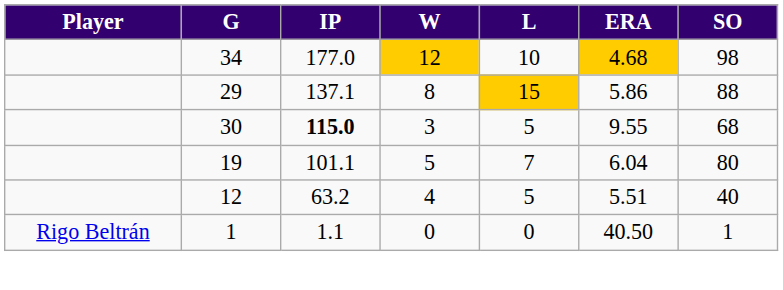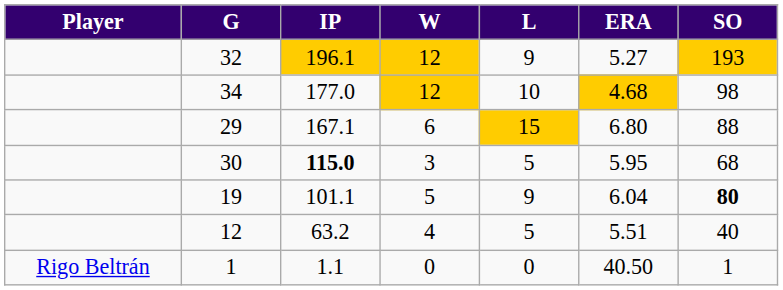 <table class="wikitable sortable">
 <tr>
 <th style="background:#33006F;color:#FFFFFF; width:16%;">Player</th>
 <th style="background:#33006F;color:#FFFFFF; width:9%;">G</th>
 <th style="background:#33006F;color:#FFFFFF; width:9%;">IP</th>
 <th style="background:#33006F;color:#FFFFFF; width:9%;">W</th>
 <th style="background:#33006F;color:#FFFFFF; width:9%;">L</th>
 <th style="background:#33006F;color:#FFFFFF; width:9%;">ERA</th>
 <th style="background:#33006F;color:#FFFFFF; width:9%;">SO</th>
+</tr>
+<tr style="text-align:center;">
+<td></td>
+<td>32</td>
+<td bgcolor="#FFCC00">196.1</td>
+<td bgcolor="#FFCC00">12</td>
+<td>9</td>
+<td>5.27</td>
+<td bgcolor="#FFCC00">193</td>
 </tr>
 <tr style="text-align:center;">
 <td></td>
 <td>34</td>
 <td>177.0</td>
 <td bgcolor="#FFCC00">12</td>
 <td>10</td>
 <td bgcolor="#FFCC00">4.68</td>
 <td>98</td>
 </tr>
 <tr style="text-align:center;">
 <td></td>
 <td>29</td>
-<td>137.1</td>
-<td>8</td>
+<td>167.1</td>
+<td>6</td>
 <td bgcolor="#FFCC00">15</td>
-<td>5.86</td>
+<td>6.80</td>
 <td>88</td>
 </tr>
 <tr style="text-align:center;">
 <td></td>
 <td>30</td>
 <td><strong>115.0</strong></td>
 <td>3</td>
 <td>5</td>
-<td>9.55</td>
+<td>5.95</td>
 <td>68</td>
 </tr>
 <tr style="text-align:center;">
 <td></td>
 <td>19</td>
 <td>101.1</td>
 <td>5</td>
-<td>7</td>
+<td>9</td>
 <td>6.04</td>
-<td>80</td>
+<td><strong>80</strong></td>
 </tr>
 <tr style="text-align:center;">
 <td></td>
 <td>12</td>
 <td>63.2</td>
 <td>4</td>
 <td>5</td>
 <td>5.51</td>
 <td>40</td>
 </tr>
 <tr align=center>
 <td><a href='#'>Rigo Beltrán</a></td>
 <td>1</td>
 <td>1.1</td>
 <td>0</td>
 <td>0</td>
 <td>40.50</td>
 <td>1</td>
 </tr>
 </table>
